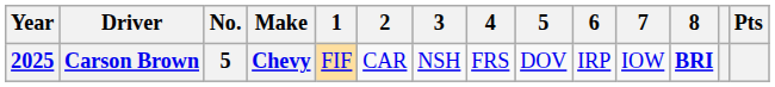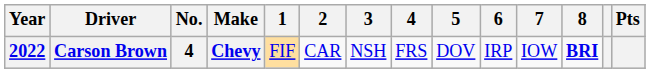 <table class="wikitable" style="text-align:center; font-size:75%">
 <tr>
 <th>Year</th>
 <th>Driver</th>
 <th>No.</th>
 <th>Make</th>
 <th>1</th>
 <th>2</th>
 <th>3</th>
 <th>4</th>
 <th>5</th>
 <th>6</th>
 <th>7</th>
 <th>8</th>
 <th></th>
 <th>Pts</th>
 </tr>
 <tr>
-<th><a href='#'>2025</a></th>
+<th><a href='#'>2022</a></th>
 <th><a href='#'>Carson Brown</a></th>
-<th>5</th>
+<th>4</th>
 <th><a href='#'>Chevy</a></th>
 <td style="background:#FFDF9F;"><a href='#'>FIF</a><br></td>
 <td><a href='#'>CAR</a></td>
 <td><a href='#'>NSH</a></td>
 <td><a href='#'>FRS</a></td>
 <td><a href='#'>DOV</a></td>
 <td><a href='#'>IRP</a></td>
 <td><a href='#'>IOW</a></td>
 <td><strong><a href='#'>BRI</a></strong></td>
 <th></th>
 <th></th>
 </tr>
 </table>
